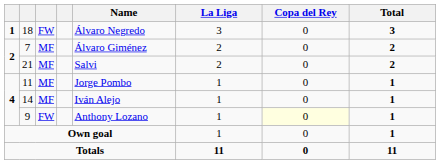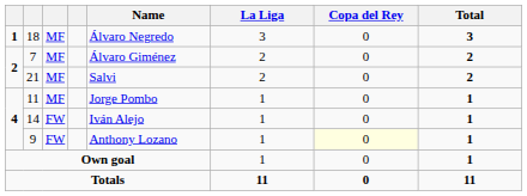 <table class="wikitable" style="text-align:center">
 <tr>
 <th width=15></th>
 <th width=15></th>
 <th width=15></th>
 <th width=15></th>
 <th width=145>Name</th>
 <th width=120><a href='#'>La Liga</a></th>
 <th width=120><a href='#'>Copa del Rey</a></th>
 <th width=120>Total</th>
 </tr>
 <tr>
 <td><strong>1</strong></td>
 <td>18</td>
-<td><a href='#'>FW</a></td>
+<td><a href='#'>MF</a></td>
 <td></td>
 <td align=left><a href='#'>Álvaro Negredo</a></td>
 <td>3</td>
 <td>0</td>
 <td><strong>3</strong></td>
 </tr>
 <tr>
 <td rowspan=2><strong>2</strong></td>
 <td>7</td>
 <td><a href='#'>MF</a></td>
 <td></td>
 <td align=left><a href='#'>Álvaro Giménez</a></td>
 <td>2</td>
 <td>0</td>
 <td><strong>2</strong></td>
 </tr>
 <tr>
 <td>21</td>
 <td><a href='#'>MF</a></td>
 <td></td>
 <td align=left><a href='#'>Salvi</a></td>
 <td>2</td>
 <td>0</td>
 <td><strong>2</strong></td>
 </tr>
 <tr>
 <td rowspan=3><strong>4</strong></td>
 <td>11</td>
 <td><a href='#'>MF</a></td>
 <td></td>
 <td align=left><a href='#'>Jorge Pombo</a></td>
 <td>1</td>
 <td>0</td>
 <td><strong>1</strong></td>
 </tr>
 <tr>
 <td>14</td>
-<td><a href='#'>MF</a></td>
+<td><a href='#'>FW</a></td>
 <td></td>
 <td align=left><a href='#'>Iván Alejo</a></td>
 <td>1</td>
 <td>0</td>
 <td><strong>1</strong></td>
 </tr>
 <tr>
 <td>9</td>
 <td><a href='#'>FW</a></td>
 <td></td>
 <td align=left><a href='#'>Anthony Lozano</a></td>
 <td>1</td>
 <td style="background: lightyellow;">0</td>
 <td><strong>1</strong></td>
 </tr>
 <tr>
 <td colspan=5><strong>Own goal</strong></td>
 <td>1</td>
 <td>0</td>
 <td><strong>1</strong></td>
 </tr>
 <tr>
 <td colspan=5><strong>Totals</strong></td>
 <td><strong>11</strong></td>
 <td><strong>0</strong></td>
 <td><strong>11</strong></td>
 </tr>
 </table>
